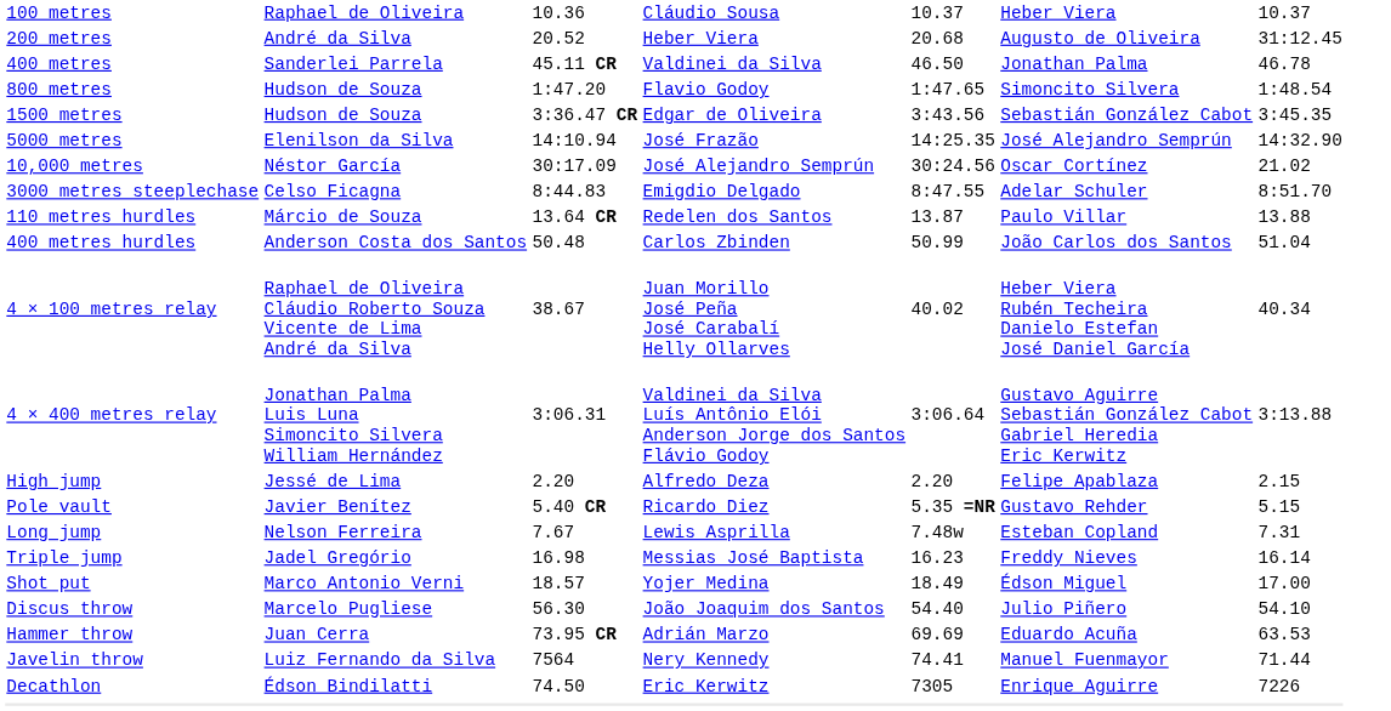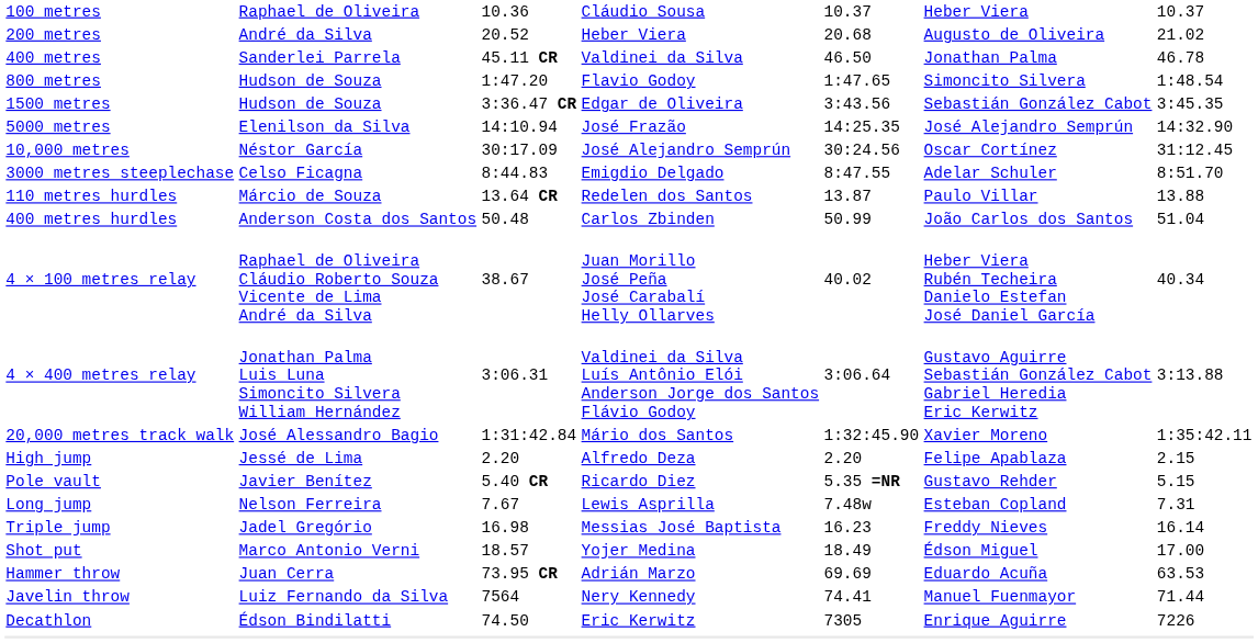 <table>
 <tr>
 <td><a href='#'>100 metres</a></td>
 <td><a href='#'>Raphael de Oliveira</a><br> </td>
 <td>10.36</td>
 <td><a href='#'>Cláudio Sousa</a><br> </td>
 <td>10.37</td>
 <td><a href='#'>Heber Viera</a><br> </td>
 <td>10.37</td>
 </tr>
 <tr>
 <td><a href='#'>200 metres</a></td>
 <td><a href='#'>André da Silva</a><br> </td>
 <td>20.52</td>
 <td><a href='#'>Heber Viera</a><br> </td>
 <td>20.68</td>
 <td><a href='#'>Augusto de Oliveira</a><br> </td>
-<td>31:12.45</td>
+<td>21.02</td>
 </tr>
 <tr>
 <td><a href='#'>400 metres</a></td>
 <td><a href='#'>Sanderlei Parrela</a><br> </td>
 <td>45.11 <strong>CR</strong></td>
 <td><a href='#'>Valdinei da Silva</a><br> </td>
 <td>46.50</td>
 <td><a href='#'>Jonathan Palma</a><br> </td>
 <td>46.78</td>
 </tr>
 <tr>
 <td><a href='#'>800 metres</a></td>
 <td><a href='#'>Hudson de Souza</a><br> </td>
 <td>1:47.20</td>
 <td><a href='#'>Flavio Godoy</a><br> </td>
 <td>1:47.65</td>
 <td><a href='#'>Simoncito Silvera</a><br> </td>
 <td>1:48.54</td>
 </tr>
 <tr>
 <td><a href='#'>1500 metres</a></td>
 <td><a href='#'>Hudson de Souza</a><br> </td>
 <td>3:36.47 <strong>CR</strong></td>
 <td><a href='#'>Edgar de Oliveira</a><br> </td>
 <td>3:43.56</td>
 <td><a href='#'>Sebastián González Cabot</a><br> </td>
 <td>3:45.35</td>
 </tr>
 <tr>
 <td><a href='#'>5000 metres</a></td>
 <td><a href='#'>Elenilson da Silva</a><br> </td>
 <td>14:10.94</td>
 <td><a href='#'>José Frazão</a><br> </td>
 <td>14:25.35</td>
 <td><a href='#'>José Alejandro Semprún</a><br> </td>
 <td>14:32.90</td>
 </tr>
 <tr>
 <td><a href='#'>10,000 metres</a></td>
 <td><a href='#'>Néstor García</a><br> </td>
 <td>30:17.09</td>
 <td><a href='#'>José Alejandro Semprún</a><br> </td>
 <td>30:24.56</td>
 <td><a href='#'>Oscar Cortínez</a><br> </td>
-<td>21.02</td>
+<td>31:12.45</td>
 </tr>
 <tr>
 <td><a href='#'>3000 metres steeplechase</a></td>
 <td><a href='#'>Celso Ficagna</a><br> </td>
 <td>8:44.83</td>
 <td><a href='#'>Emigdio Delgado</a><br> </td>
 <td>8:47.55</td>
 <td><a href='#'>Adelar Schuler</a><br> </td>
 <td>8:51.70</td>
 </tr>
 <tr>
 <td><a href='#'>110 metres hurdles</a></td>
 <td><a href='#'>Márcio de Souza</a><br> </td>
 <td>13.64 <strong>CR</strong></td>
 <td><a href='#'>Redelen dos Santos</a><br> </td>
 <td>13.87</td>
 <td><a href='#'>Paulo Villar</a><br> </td>
 <td>13.88</td>
 </tr>
 <tr>
 <td><a href='#'>400 metres hurdles</a></td>
 <td><a href='#'>Anderson Costa dos Santos</a><br> </td>
 <td>50.48</td>
 <td><a href='#'>Carlos Zbinden</a><br> </td>
 <td>50.99</td>
 <td><a href='#'>João Carlos dos Santos</a><br> </td>
 <td>51.04</td>
 </tr>
 <tr>
 <td><a href='#'>4 × 100 metres relay</a></td>
 <td><br><a href='#'>Raphael de Oliveira</a><br><a href='#'>Cláudio Roberto Souza</a><br><a href='#'>Vicente de Lima</a><br><a href='#'>André da Silva</a></td>
 <td>38.67</td>
 <td><br><a href='#'>Juan Morillo</a><br><a href='#'>José Peña</a><br><a href='#'>José Carabalí</a><br><a href='#'>Helly Ollarves</a></td>
 <td>40.02</td>
 <td><br><a href='#'>Heber Viera</a><br><a href='#'>Rubén Techeira</a><br><a href='#'>Danielo Estefan</a><br><a href='#'>José Daniel García</a></td>
 <td>40.34</td>
 </tr>
 <tr>
 <td><a href='#'>4 × 400 metres relay</a></td>
 <td><br><a href='#'>Jonathan Palma</a><br><a href='#'>Luis Luna</a><br><a href='#'>Simoncito Silvera</a><br><a href='#'>William Hernández</a></td>
 <td>3:06.31</td>
 <td><br><a href='#'>Valdinei da Silva</a><br><a href='#'>Luís Antônio Elói</a><br><a href='#'>Anderson Jorge dos Santos</a><br><a href='#'>Flávio Godoy</a></td>
 <td>3:06.64</td>
 <td><br><a href='#'>Gustavo Aguirre</a><br><a href='#'>Sebastián González Cabot</a><br><a href='#'>Gabriel Heredia</a><br><a href='#'>Eric Kerwitz</a></td>
 <td>3:13.88</td>
 </tr>
 <tr>
+<td><a href='#'>20,000 metres track walk</a></td>
+<td><a href='#'>José Alessandro Bagio</a><br> </td>
+<td>1:31:42.84</td>
+<td><a href='#'>Mário dos Santos</a><br> </td>
+<td>1:32:45.90</td>
+<td><a href='#'>Xavier Moreno</a><br> </td>
+<td>1:35:42.11</td>
+</tr>
+<tr>
 <td><a href='#'>High jump</a></td>
 <td><a href='#'>Jessé de Lima</a><br> </td>
 <td>2.20</td>
 <td><a href='#'>Alfredo Deza</a><br> </td>
 <td>2.20</td>
 <td><a href='#'>Felipe Apablaza</a><br> </td>
 <td>2.15</td>
 </tr>
 <tr>
 <td><a href='#'>Pole vault</a></td>
 <td><a href='#'>Javier Benítez</a><br> </td>
 <td>5.40 <strong>CR</strong></td>
 <td><a href='#'>Ricardo Diez</a><br> </td>
 <td>5.35 <strong>=NR</strong></td>
 <td><a href='#'>Gustavo Rehder</a><br> </td>
 <td>5.15</td>
 </tr>
 <tr>
 <td><a href='#'>Long jump</a></td>
 <td><a href='#'>Nelson Ferreira</a><br> </td>
 <td>7.67</td>
 <td><a href='#'>Lewis Asprilla</a><br> </td>
 <td>7.48w</td>
 <td><a href='#'>Esteban Copland</a><br> </td>
 <td>7.31</td>
 </tr>
 <tr>
 <td><a href='#'>Triple jump</a></td>
 <td><a href='#'>Jadel Gregório</a><br> </td>
 <td>16.98</td>
 <td><a href='#'>Messias José Baptista</a><br> </td>
 <td>16.23</td>
 <td><a href='#'>Freddy Nieves</a><br> </td>
 <td>16.14</td>
 </tr>
 <tr>
 <td><a href='#'>Shot put</a></td>
 <td><a href='#'>Marco Antonio Verni</a><br> </td>
 <td>18.57</td>
 <td><a href='#'>Yojer Medina</a><br> </td>
 <td>18.49</td>
 <td><a href='#'>Édson Miguel</a><br> </td>
 <td>17.00</td>
 </tr>
 <tr>
-<td><a href='#'>Discus throw</a></td>
-<td><a href='#'>Marcelo Pugliese</a><br> </td>
-<td>56.30</td>
-<td><a href='#'>João Joaquim dos Santos</a><br> </td>
-<td>54.40</td>
-<td><a href='#'>Julio Piñero</a><br> </td>
-<td>54.10</td>
-</tr>
-<tr>
 <td><a href='#'>Hammer throw</a></td>
 <td><a href='#'>Juan Cerra</a><br> </td>
 <td>73.95 <strong>CR</strong></td>
 <td><a href='#'>Adrián Marzo</a><br> </td>
 <td>69.69</td>
 <td><a href='#'>Eduardo Acuña</a><br> </td>
 <td>63.53</td>
 </tr>
 <tr>
 <td><a href='#'>Javelin throw</a></td>
 <td><a href='#'>Luiz Fernando da Silva</a><br> </td>
 <td>7564</td>
 <td><a href='#'>Nery Kennedy</a><br> </td>
 <td>74.41</td>
 <td><a href='#'>Manuel Fuenmayor</a><br> </td>
 <td>71.44</td>
 </tr>
 <tr>
 <td><a href='#'>Decathlon</a></td>
 <td><a href='#'>Édson Bindilatti</a><br> </td>
 <td>74.50</td>
 <td><a href='#'>Eric Kerwitz</a><br> </td>
 <td>7305</td>
 <td><a href='#'>Enrique Aguirre</a><br> </td>
 <td>7226</td>
 </tr>
 <tr>
 </tr>
 <tr bgcolor= e8e8e8>
 <td colspan=7></td>
 </tr>
 </table>
